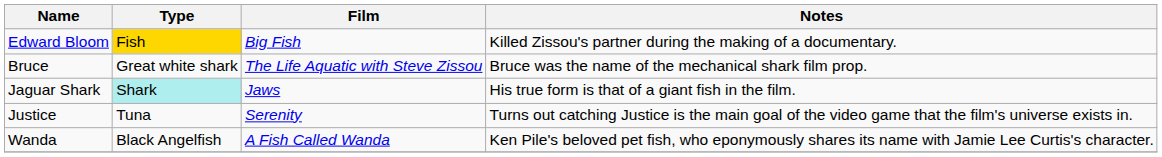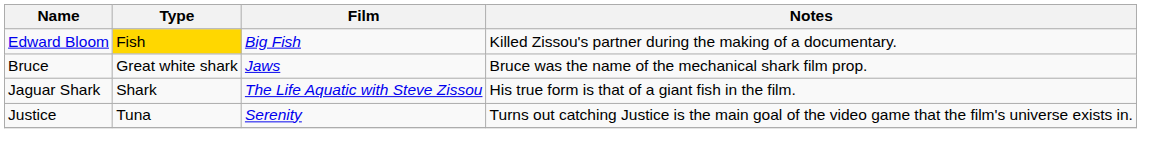 <table class="wikitable sortable">
 <tr>
 <th>Name</th>
 <th>Type</th>
 <th>Film</th>
 <th>Notes</th>
 </tr>
 <tr>
 <td><a href='#'>Edward Bloom</a></td>
 <td style="background: gold;">Fish</td>
 <td><em><a href='#'>Big Fish</a></em></td>
 <td>Killed Zissou's partner during the making of a documentary.</td>
 </tr>
 <tr>
 <td>Bruce</td>
 <td>Great white shark</td>
-<td><em><a href='#'>The Life Aquatic with Steve Zissou</a></em></td>
+<td><em><a href='#'>Jaws</a></em></td>
 <td>Bruce was the name of the mechanical shark film prop.</td>
 </tr>
 <tr>
 <td>Jaguar Shark</td>
-<td style="background: paleturquoise;">Shark</td>
-<td><em><a href='#'>Jaws</a></em></td>
+<td>Shark</td>
+<td><em><a href='#'>The Life Aquatic with Steve Zissou</a></em></td>
 <td>His true form is that of a giant fish in the film.</td>
 </tr>
 <tr>
 <td>Justice</td>
 <td>Tuna</td>
 <td><em><a href='#'>Serenity</a></em></td>
 <td>Turns out catching Justice is the main goal of the video game that the film's universe exists in.</td>
 </tr>
 <tr>
-<td>Wanda</td>
-<td>Black Angelfish</td>
-<td><em><a href='#'>A Fish Called Wanda</a></em></td>
-<td>Ken Pile's beloved pet fish, who eponymously shares its name with Jamie Lee Curtis's character.</td>
-</tr>
-<tr>
 </tr>
 </table>
